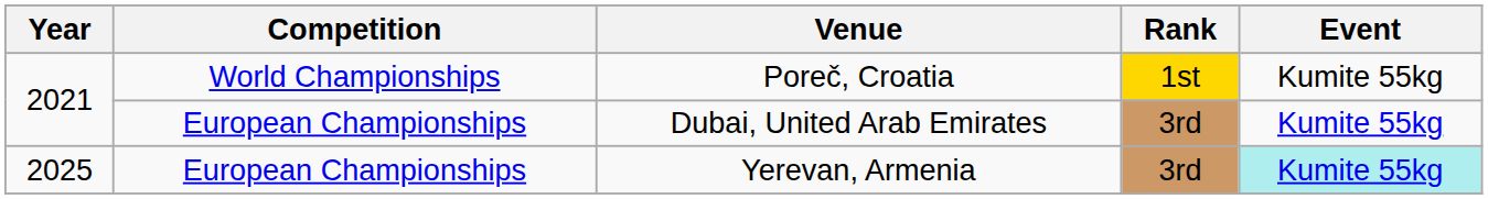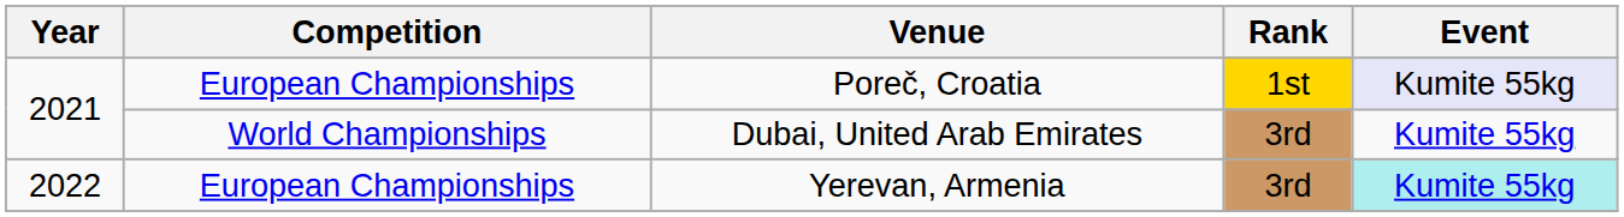 <table class="wikitable sortable" width=45% style="font-size:90%; text-align:center;">
 <tr>
 <th>Year</th>
 <th>Competition</th>
 <th>Venue</th>
 <th>Rank</th>
 <th>Event</th>
 </tr>
 <tr>
 <td rowspan=2>2021</td>
-<td><a href='#'>World Championships</a></td>
+<td><a href='#'>European Championships</a></td>
 <td>Poreč, Croatia</td>
 <td bgcolor="gold">1st</td>
-<td>Kumite 55kg</td>
+<td style="background: lavender;">Kumite 55kg</td>
 </tr>
 <tr>
-<td><a href='#'>European Championships</a></td>
+<td><a href='#'>World Championships</a></td>
 <td>Dubai, United Arab Emirates</td>
 <td bgcolor="cc9966">3rd</td>
 <td><a href='#'>Kumite 55kg</a></td>
 </tr>
 <tr>
-<td>2025</td>
+<td>2022</td>
 <td><a href='#'>European Championships</a></td>
 <td>Yerevan, Armenia</td>
 <td bgcolor="cc9966">3rd</td>
 <td style="background: paleturquoise;"><a href='#'>Kumite 55kg</a></td>
 </tr>
 </table>
